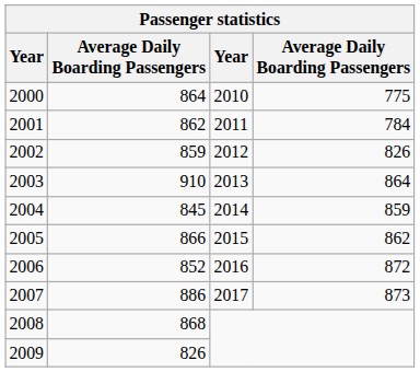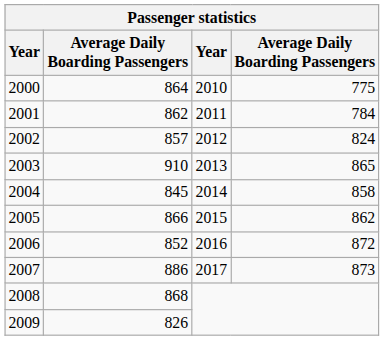 <table class="wikitable" style="margin: 1em 0.2em; text-align: center; font-size: 85%;">
 <tr style="background: #ddd;">
 <th colspan="4">Passenger statistics</th>
 </tr>
 <tr>
 <th>Year</th>
 <th>Average Daily <br> Boarding Passengers</th>
 <th>Year</th>
 <th>Average Daily <br> Boarding Passengers</th>
 </tr>
 <tr>
 <td>2000</td>
 <td style="text-align:right;">864</td>
 <td>2010</td>
 <td style="text-align:right;">775</td>
 </tr>
 <tr>
 <td>2001</td>
 <td style="text-align:right;">862</td>
 <td>2011</td>
 <td style="text-align:right;">784</td>
 </tr>
 <tr>
 <td>2002</td>
-<td style="text-align:right;">859</td>
+<td style="text-align:right;">857</td>
 <td>2012</td>
-<td style="text-align:right;">826</td>
+<td style="text-align:right;">824</td>
 </tr>
 <tr>
 <td>2003</td>
 <td style="text-align:right;">910</td>
 <td>2013</td>
-<td style="text-align:right;">864</td>
+<td style="text-align:right;">865</td>
 </tr>
 <tr>
 <td>2004</td>
 <td style="text-align:right;">845</td>
 <td>2014</td>
-<td style="text-align:right;">859</td>
+<td style="text-align:right;">858</td>
 </tr>
 <tr>
 <td>2005</td>
 <td style="text-align:right;">866</td>
 <td>2015</td>
 <td style="text-align:right;">862</td>
 </tr>
 <tr>
 <td>2006</td>
 <td style="text-align:right;">852</td>
 <td>2016</td>
 <td style="text-align:right;">872</td>
 </tr>
 <tr>
 <td>2007</td>
 <td style="text-align:right;">886</td>
 <td>2017</td>
 <td style="text-align:right;">873</td>
 </tr>
 <tr>
 <td>2008</td>
 <td style="text-align:right;">868</td>
 <td colspan="2" rowspan="2"></td>
 </tr>
 <tr>
 <td>2009</td>
 <td style="text-align:right;">826</td>
 </tr>
 </table>
